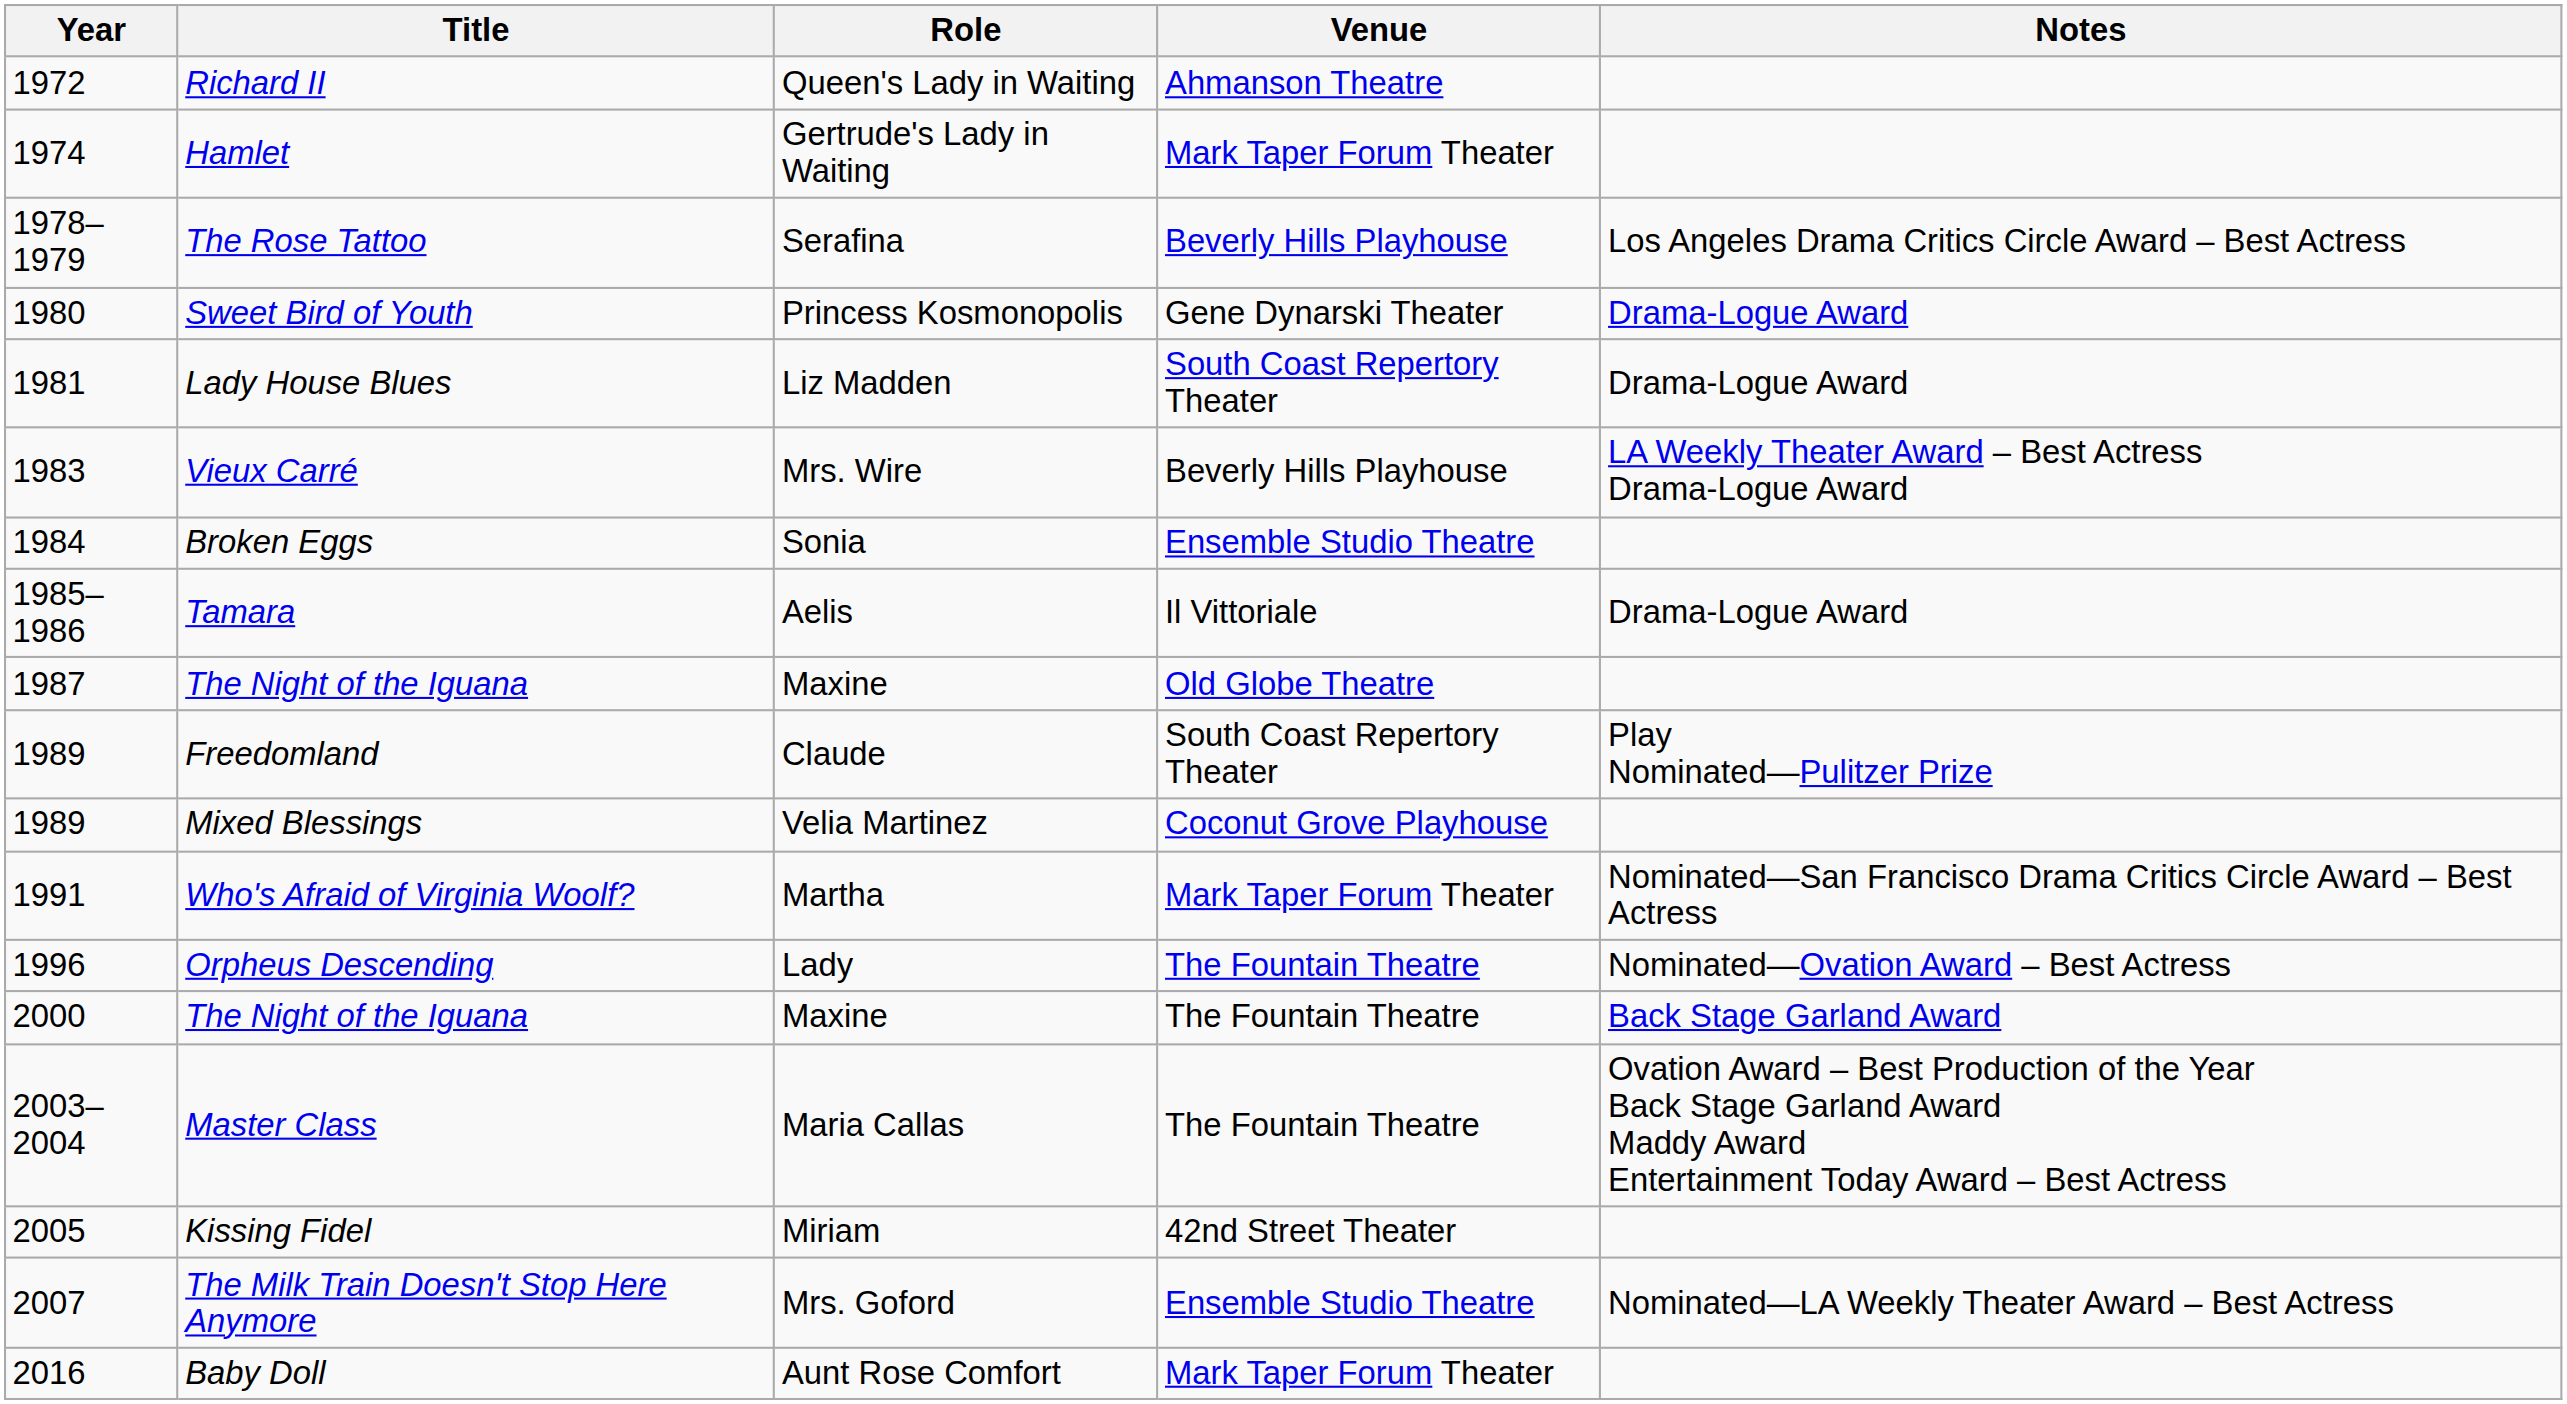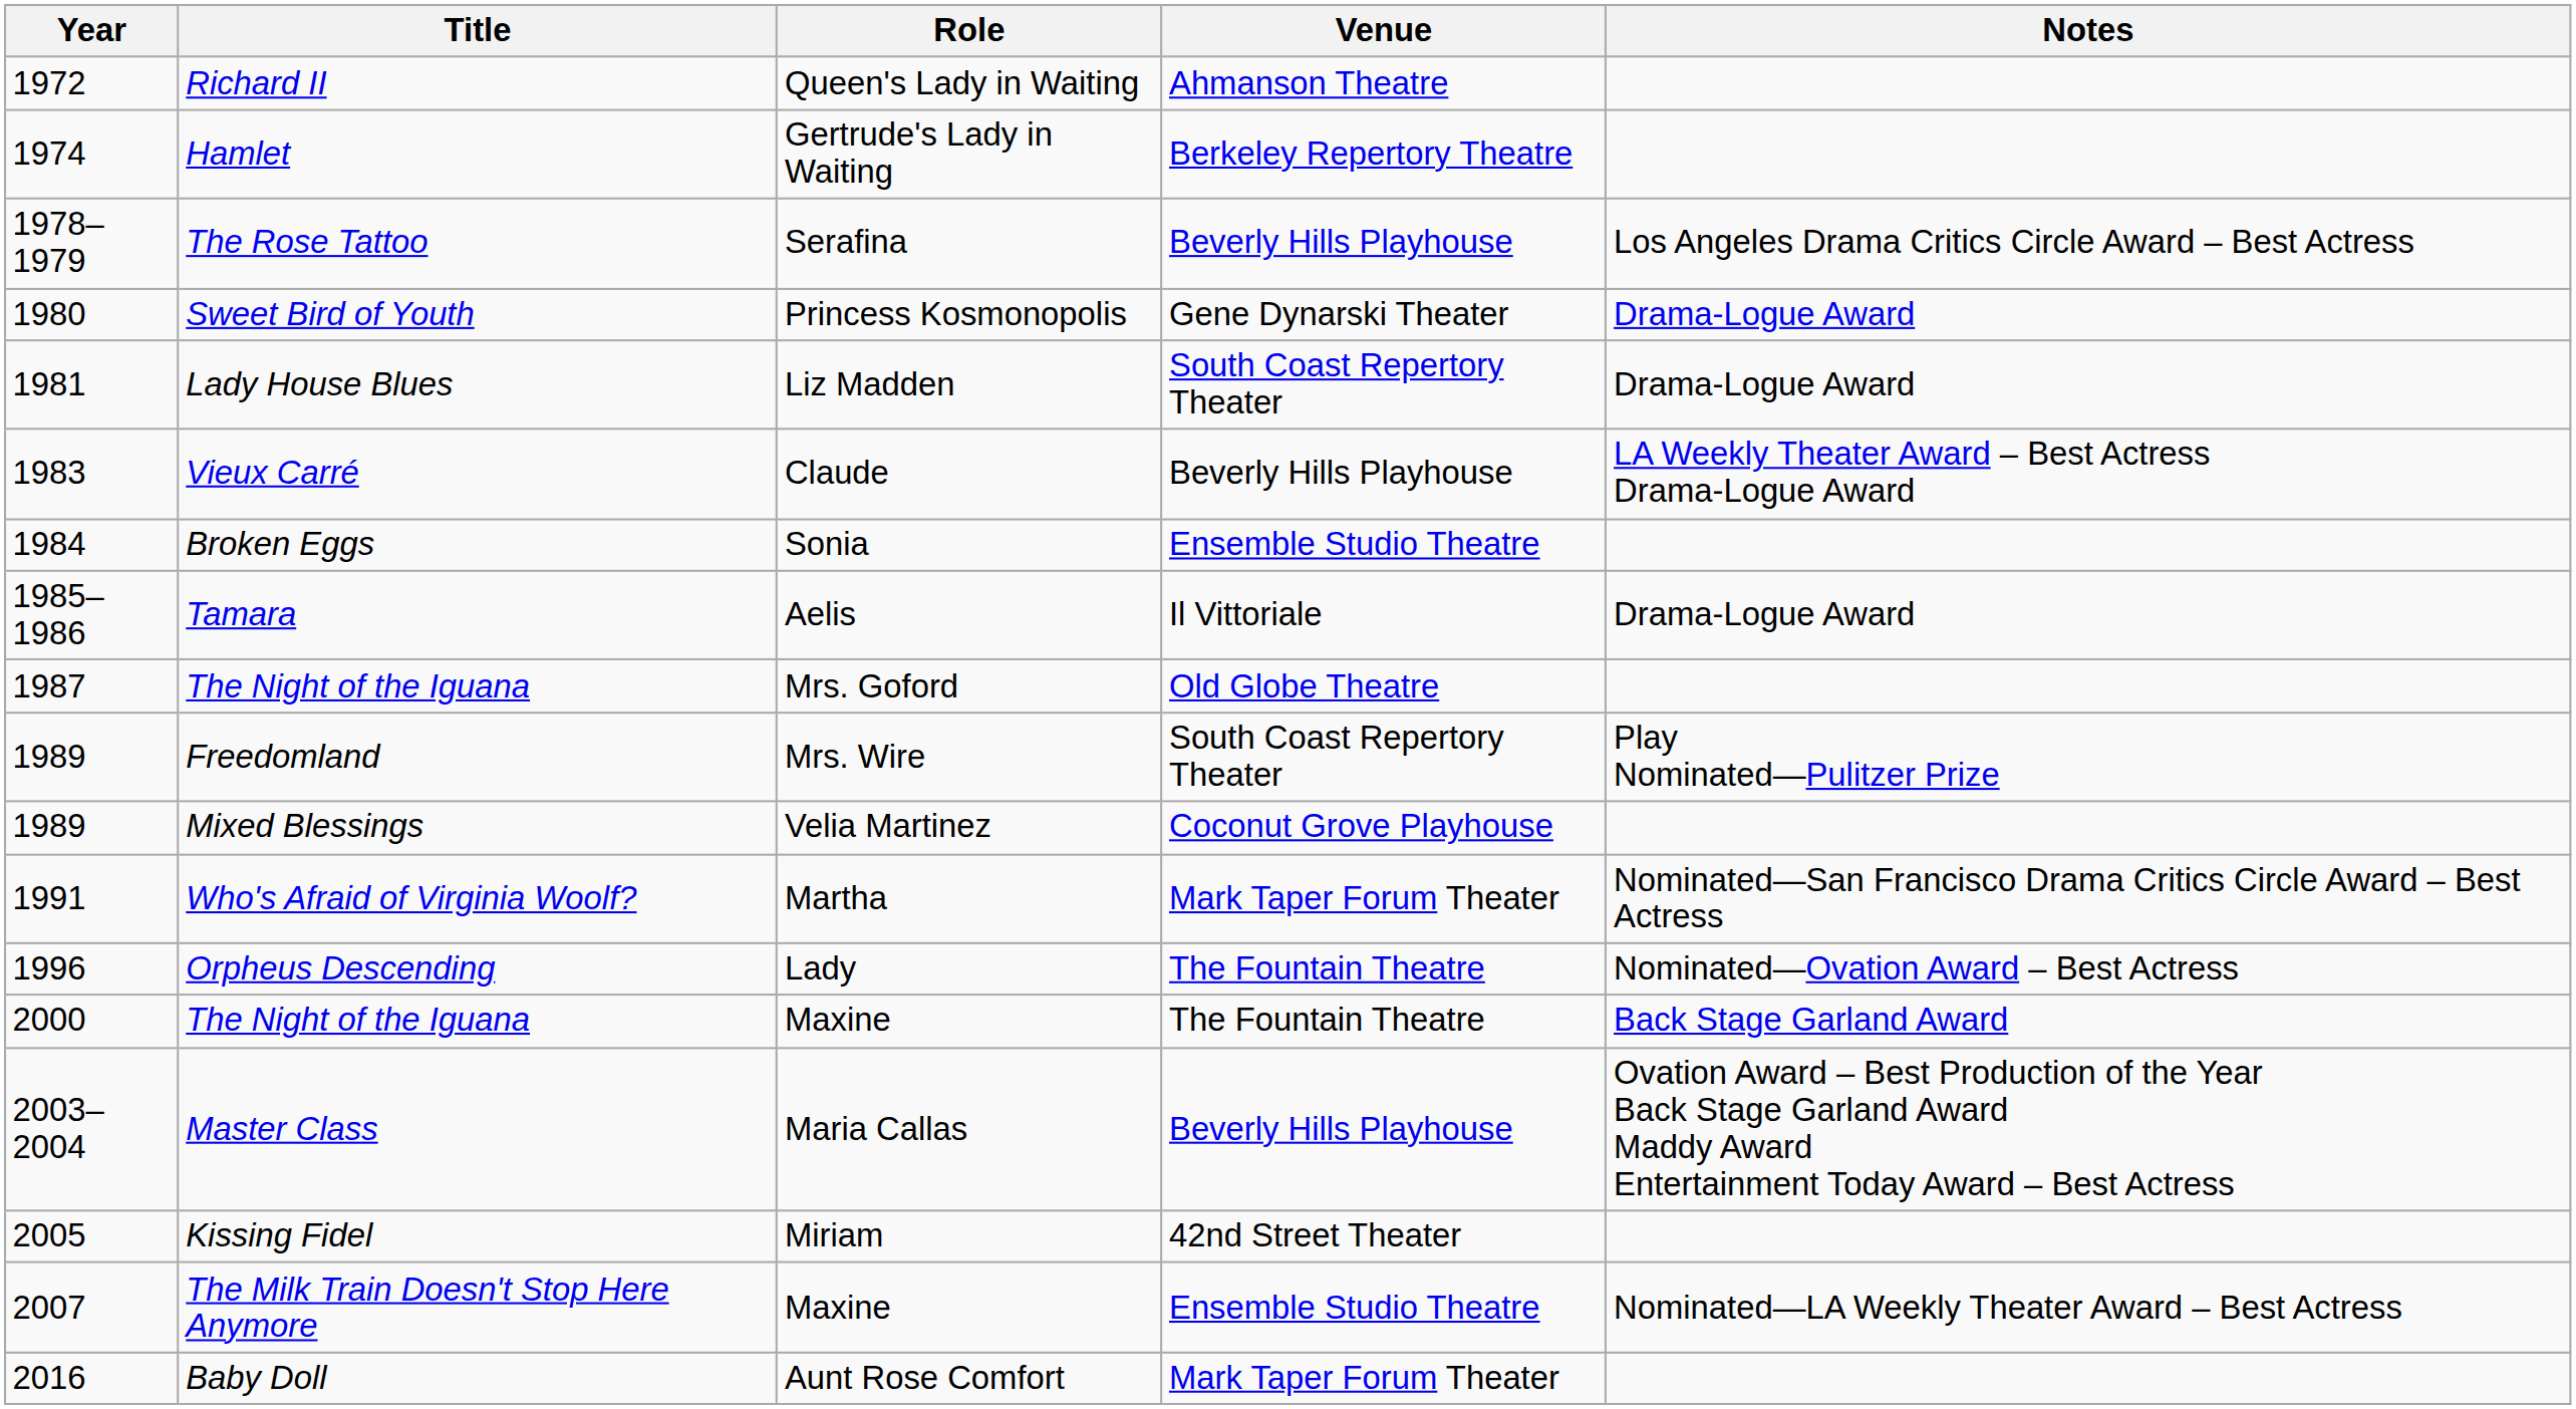 <table class="wikitable sortable">
 <tr>
 <th>Year</th>
 <th>Title</th>
 <th>Role</th>
 <th>Venue</th>
 <th class="unsortable">Notes</th>
 </tr>
 <tr>
 <td>1972</td>
 <td><em><a href='#'>Richard II</a></em></td>
 <td>Queen's Lady in Waiting</td>
 <td><a href='#'>Ahmanson Theatre</a></td>
 <td></td>
 </tr>
 <tr>
 <td>1974</td>
 <td><em><a href='#'>Hamlet</a></em></td>
 <td>Gertrude's Lady in Waiting</td>
-<td><a href='#'>Mark Taper Forum</a> Theater</td>
+<td><a href='#'>Berkeley Repertory Theatre</a></td>
 <td></td>
 </tr>
 <tr>
 <td>1978–1979</td>
 <td><em><a href='#'>The Rose Tattoo</a></em></td>
 <td>Serafina</td>
 <td><a href='#'>Beverly Hills Playhouse</a></td>
 <td>Los Angeles Drama Critics Circle Award – Best Actress</td>
 </tr>
 <tr>
 <td>1980</td>
 <td><em><a href='#'>Sweet Bird of Youth</a></em></td>
 <td>Princess Kosmonopolis</td>
 <td>Gene Dynarski Theater</td>
 <td><a href='#'>Drama-Logue Award</a></td>
 </tr>
 <tr>
 <td>1981</td>
 <td><em>Lady House Blues</em></td>
 <td>Liz Madden</td>
 <td><a href='#'>South Coast Repertory</a> Theater</td>
 <td>Drama-Logue Award</td>
 </tr>
 <tr>
 <td>1983</td>
 <td><em><a href='#'>Vieux Carré</a></em></td>
-<td>Mrs. Wire</td>
+<td>Claude</td>
 <td>Beverly Hills Playhouse</td>
 <td><a href='#'>LA Weekly Theater Award</a> – Best Actress<br>Drama-Logue Award</td>
 </tr>
 <tr>
 <td>1984</td>
 <td><em>Broken Eggs</em></td>
 <td>Sonia</td>
 <td><a href='#'>Ensemble Studio Theatre</a></td>
 <td></td>
 </tr>
 <tr>
 <td>1985–1986</td>
 <td><em><a href='#'>Tamara</a></em></td>
 <td>Aelis</td>
 <td>Il Vittoriale</td>
 <td>Drama-Logue Award</td>
 </tr>
 <tr>
 <td>1987</td>
 <td><em><a href='#'>The Night of the Iguana</a></em></td>
-<td>Maxine</td>
+<td>Mrs. Goford</td>
 <td><a href='#'>Old Globe Theatre</a></td>
 <td></td>
 </tr>
 <tr>
 <td>1989</td>
 <td><em>Freedomland</em></td>
-<td>Claude</td>
+<td>Mrs. Wire</td>
 <td>South Coast Repertory Theater</td>
 <td>Play<br>Nominated—<a href='#'>Pulitzer Prize</a></td>
 </tr>
 <tr>
 <td>1989</td>
 <td><em>Mixed Blessings</em></td>
 <td>Velia Martinez</td>
 <td><a href='#'>Coconut Grove Playhouse</a></td>
 <td></td>
 </tr>
 <tr>
 <td>1991</td>
 <td><em><a href='#'>Who's Afraid of Virginia Woolf?</a></em></td>
 <td>Martha</td>
 <td><a href='#'>Mark Taper Forum</a> Theater</td>
 <td>Nominated—San Francisco Drama Critics Circle Award – Best Actress</td>
 </tr>
 <tr>
 <td>1996</td>
 <td><em><a href='#'>Orpheus Descending</a></em></td>
 <td>Lady</td>
 <td><a href='#'>The Fountain Theatre</a></td>
 <td>Nominated—<a href='#'>Ovation Award</a> – Best Actress</td>
 </tr>
 <tr>
 <td>2000</td>
 <td><em><a href='#'>The Night of the Iguana</a></em></td>
 <td>Maxine</td>
 <td>The Fountain Theatre</td>
 <td><a href='#'>Back Stage Garland Award</a></td>
 </tr>
 <tr>
 <td>2003–2004</td>
 <td><em><a href='#'>Master Class</a></em></td>
 <td>Maria Callas</td>
-<td>The Fountain Theatre</td>
+<td><a href='#'>Beverly Hills Playhouse</a></td>
 <td>Ovation Award – Best Production of the Year<br>Back Stage Garland Award<br>Maddy Award<br>Entertainment Today Award – Best Actress</td>
 </tr>
 <tr>
 <td>2005</td>
 <td><em>Kissing Fidel</em></td>
 <td>Miriam</td>
 <td>42nd Street Theater</td>
 <td></td>
 </tr>
 <tr>
 <td>2007</td>
 <td><em><a href='#'>The Milk Train Doesn't Stop Here Anymore</a></em></td>
-<td>Mrs. Goford</td>
+<td>Maxine</td>
 <td><a href='#'>Ensemble Studio Theatre</a></td>
 <td>Nominated—LA Weekly Theater Award – Best Actress</td>
 </tr>
 <tr>
 <td>2016</td>
 <td><em>Baby Doll</em></td>
 <td>Aunt Rose Comfort</td>
 <td><a href='#'>Mark Taper Forum</a> Theater</td>
 <td></td>
 </tr>
 </table>
